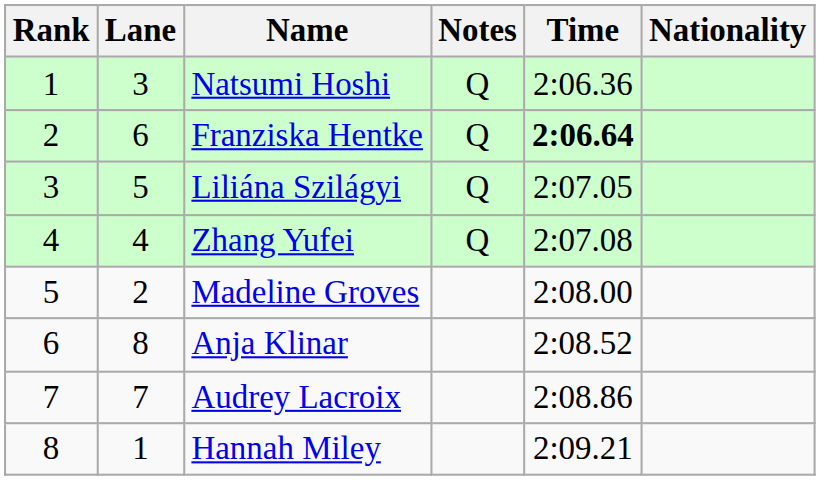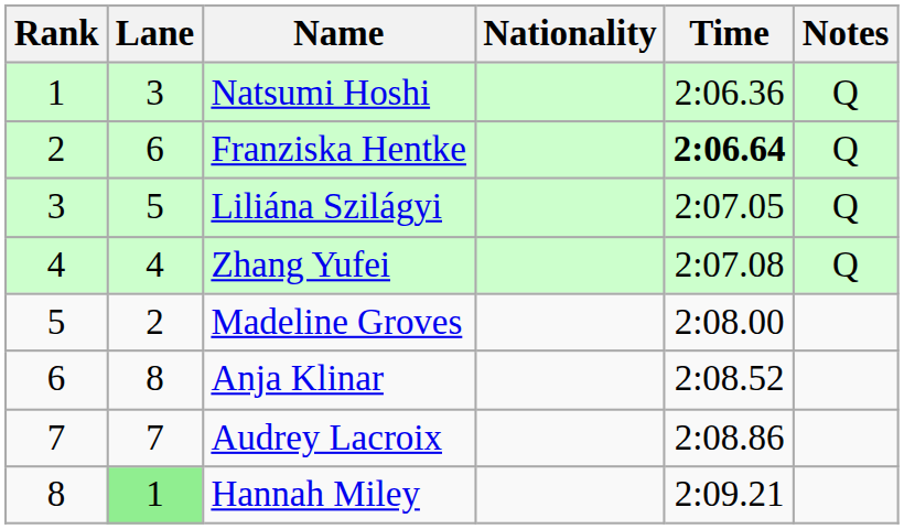 <table class="wikitable sortable" style="text-align:center">
 <tr>
 <th>Rank</th>
 <th>Lane</th>
 <th>Name</th>
+<th>Nationality</th>
+<th>Time</th>
 <th>Notes</th>
-<th>Time</th>
-<th>Nationality</th>
 </tr>
 <tr bgcolor=ccffcc>
 <td>1</td>
 <td>3</td>
 <td align=left><a href='#'>Natsumi Hoshi</a></td>
+<td align=left></td>
+<td>2:06.36</td>
 <td>Q</td>
-<td>2:06.36</td>
-<td align=left></td>
 </tr>
 <tr bgcolor=ccffcc>
 <td>2</td>
 <td>6</td>
 <td align=left><a href='#'>Franziska Hentke</a></td>
+<td align=left></td>
+<td><strong>2:06.64</strong></td>
 <td>Q</td>
-<td><strong>2:06.64</strong></td>
-<td align=left></td>
 </tr>
 <tr bgcolor=ccffcc>
 <td>3</td>
 <td>5</td>
 <td align=left><a href='#'>Liliána Szilágyi</a></td>
+<td align=left></td>
+<td>2:07.05</td>
 <td>Q</td>
-<td>2:07.05</td>
-<td align=left></td>
 </tr>
 <tr bgcolor=ccffcc>
 <td>4</td>
 <td>4</td>
 <td align=left><a href='#'>Zhang Yufei</a></td>
+<td align=left></td>
+<td>2:07.08</td>
 <td>Q</td>
-<td>2:07.08</td>
-<td align=left></td>
 </tr>
 <tr>
 <td>5</td>
 <td>2</td>
 <td align=left><a href='#'>Madeline Groves</a></td>
+<td align=left></td>
+<td>2:08.00</td>
 <td></td>
-<td>2:08.00</td>
-<td align=left></td>
 </tr>
 <tr>
 <td>6</td>
 <td>8</td>
 <td align=left><a href='#'>Anja Klinar</a></td>
+<td align=left></td>
+<td>2:08.52</td>
 <td></td>
-<td>2:08.52</td>
-<td align=left></td>
 </tr>
 <tr>
 <td>7</td>
 <td>7</td>
 <td align=left><a href='#'>Audrey Lacroix</a></td>
+<td align=left></td>
+<td>2:08.86</td>
 <td></td>
-<td>2:08.86</td>
-<td align=left></td>
 </tr>
 <tr>
 <td>8</td>
-<td>1</td>
+<td style="background: lightgreen;">1</td>
 <td align=left><a href='#'>Hannah Miley</a></td>
+<td align=left></td>
+<td>2:09.21</td>
 <td></td>
-<td>2:09.21</td>
-<td align=left></td>
 </tr>
 </table>
